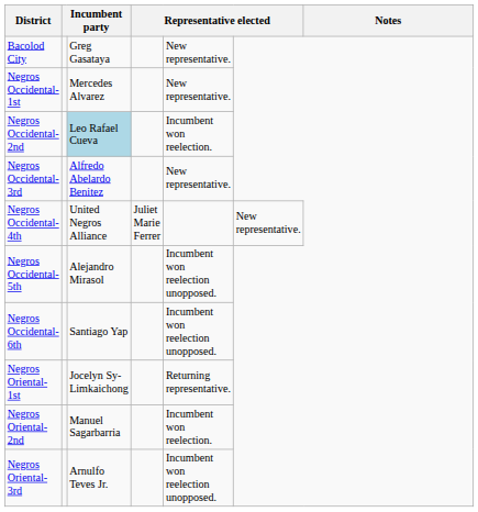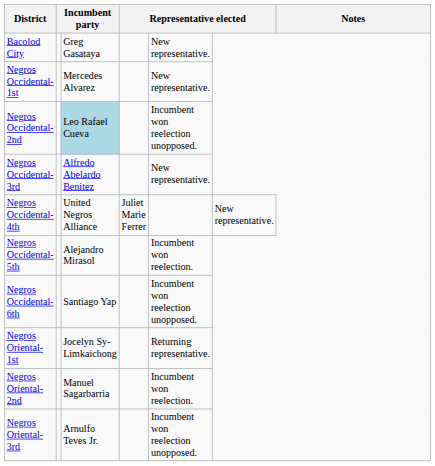 <table class=wikitable style="font-size:90%;">
 <tr>
 <th>District</th>
 <th colspan=2>Incumbent party</th>
 <th colspan=3>Representative elected</th>
 <th width=40%>Notes</th>
 </tr>
 <tr>
 <td><a href='#'>Bacolod City</a></td>
 <td></td>
 <td>Greg Gasataya</td>
 <td></td>
 <td>New representative.</td>
 </tr>
 <tr>
 <td><a href='#'>Negros Occidental-1st</a></td>
 <td></td>
 <td>Mercedes Alvarez</td>
 <td></td>
 <td>New representative.</td>
 </tr>
 <tr>
 <td><a href='#'>Negros Occidental-2nd</a></td>
 <td></td>
 <td style="background: lightblue;">Leo Rafael Cueva</td>
 <td></td>
-<td>Incumbent won reelection.</td>
+<td>Incumbent won reelection unopposed.</td>
 </tr>
 <tr>
 <td><a href='#'>Negros Occidental-3rd</a></td>
 <td></td>
 <td><a href='#'>Alfredo Abelardo Benitez</a></td>
 <td></td>
 <td>New representative.</td>
 </tr>
 <tr>
 <td><a href='#'>Negros Occidental-4th</a></td>
 <td></td>
 <td align=left>United Negros Alliance</td>
 <td>Juliet Marie Ferrer</td>
 <td></td>
 <td>New representative.</td>
 </tr>
 <tr>
 <td><a href='#'>Negros Occidental-5th</a></td>
 <td></td>
 <td>Alejandro Mirasol</td>
 <td></td>
-<td>Incumbent won reelection unopposed.</td>
+<td>Incumbent won reelection.</td>
 </tr>
 <tr>
 <td><a href='#'>Negros Occidental-6th</a></td>
 <td></td>
 <td>Santiago Yap</td>
 <td></td>
 <td>Incumbent won reelection unopposed.</td>
 </tr>
 <tr>
 <td><a href='#'>Negros Oriental-1st</a></td>
 <td></td>
 <td>Jocelyn Sy-Limkaichong</td>
 <td></td>
 <td>Returning representative.</td>
 </tr>
 <tr>
 <td><a href='#'>Negros Oriental-2nd</a></td>
 <td></td>
 <td>Manuel Sagarbarria</td>
 <td></td>
 <td>Incumbent won reelection.</td>
 </tr>
 <tr>
 <td><a href='#'>Negros Oriental-3rd</a></td>
 <td></td>
 <td>Arnulfo Teves Jr.</td>
 <td></td>
 <td>Incumbent won reelection unopposed.</td>
 </tr>
 </table>
